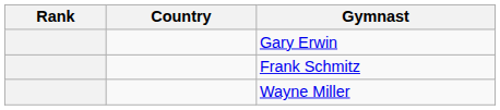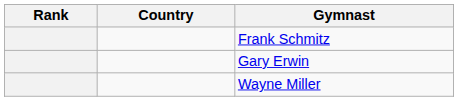 <table class="wikitable" width=500>
 <tr bgcolor="#efefef">
 <th>Rank</th>
 <th>Country</th>
 <th>Gymnast</th>
 </tr>
 <tr>
 <th></th>
 <td></td>
-<td><a href='#'>Gary Erwin</a></td>
+<td><a href='#'>Frank Schmitz</a></td>
 </tr>
 <tr>
 <th></th>
 <td></td>
-<td><a href='#'>Frank Schmitz</a></td>
+<td><a href='#'>Gary Erwin</a></td>
 </tr>
 <tr>
 <th></th>
 <td></td>
 <td><a href='#'>Wayne Miller</a></td>
 </tr>
 </table>
